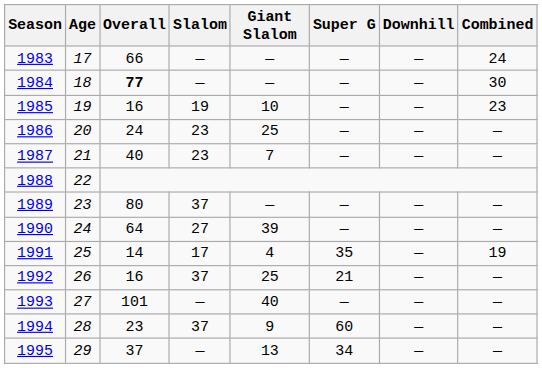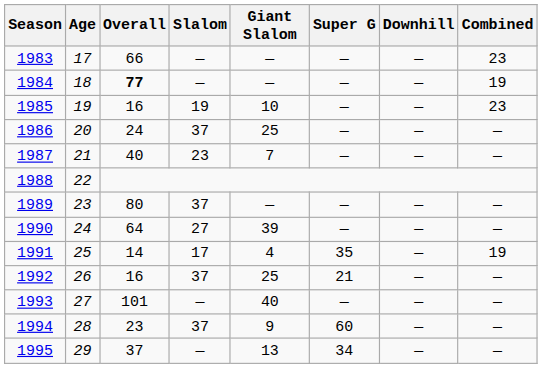 <table class=wikitable style="text-align:center">
 <tr>
 <th>Season</th>
 <th>Age</th>
 <th>Overall</th>
 <th>Slalom</th>
 <th>Giant<br> Slalom </th>
 <th>Super G</th>
 <th>Downhill</th>
 <th>Combined</th>
 </tr>
 <tr>
 <td><a href='#'>1983</a></td>
 <td><em>17</em></td>
 <td>66</td>
 <td>—</td>
 <td>—</td>
 <td>—</td>
 <td>—</td>
-<td>24</td>
+<td>23</td>
 </tr>
 <tr>
 <td><a href='#'>1984</a></td>
 <td><em>18</em></td>
 <td><strong>77</strong></td>
 <td>—</td>
 <td>—</td>
 <td>—</td>
 <td>—</td>
-<td>30</td>
+<td>19</td>
 </tr>
 <tr>
 <td><a href='#'>1985</a></td>
 <td><em>19</em></td>
 <td>16</td>
 <td>19</td>
 <td>10</td>
 <td>—</td>
 <td>—</td>
 <td>23</td>
 </tr>
 <tr>
 <td><a href='#'>1986</a></td>
 <td><em>20</em></td>
 <td>24</td>
-<td>23</td>
+<td>37</td>
 <td>25</td>
 <td>—</td>
 <td>—</td>
 <td>—</td>
 </tr>
 <tr>
 <td><a href='#'>1987</a></td>
 <td><em>21</em></td>
 <td>40</td>
 <td>23</td>
 <td>7</td>
 <td>—</td>
 <td>—</td>
 <td>—</td>
 </tr>
 <tr>
 <td><a href='#'>1988</a></td>
 <td><em>22</em></td>
 <td colspan=6></td>
 </tr>
 <tr>
 <td><a href='#'>1989</a></td>
 <td><em>23</em></td>
 <td>80</td>
 <td>37</td>
 <td>—</td>
 <td>—</td>
 <td>—</td>
 <td>—</td>
 </tr>
 <tr>
 <td><a href='#'>1990</a></td>
 <td><em>24</em></td>
 <td>64</td>
 <td>27</td>
 <td>39</td>
 <td>—</td>
 <td>—</td>
 <td>—</td>
 </tr>
 <tr>
 <td><a href='#'>1991</a></td>
 <td><em>25</em></td>
 <td>14</td>
 <td>17</td>
 <td>4</td>
 <td>35</td>
 <td>—</td>
 <td>19</td>
 </tr>
 <tr>
 <td><a href='#'>1992</a></td>
 <td><em>26</em></td>
 <td>16</td>
 <td>37</td>
 <td>25</td>
 <td>21</td>
 <td>—</td>
 <td>—</td>
 </tr>
 <tr>
 <td><a href='#'>1993</a></td>
 <td><em>27</em></td>
 <td>101</td>
 <td>—</td>
 <td>40</td>
 <td>—</td>
 <td>—</td>
 <td>—</td>
 </tr>
 <tr>
 <td><a href='#'>1994</a></td>
 <td><em>28</em></td>
 <td>23</td>
 <td>37</td>
 <td>9</td>
 <td>60</td>
 <td>—</td>
 <td>—</td>
 </tr>
 <tr>
 <td><a href='#'>1995</a></td>
 <td><em>29</em></td>
 <td>37</td>
 <td>—</td>
 <td>13</td>
 <td>34</td>
 <td>—</td>
 <td>—</td>
 </tr>
 </table>
